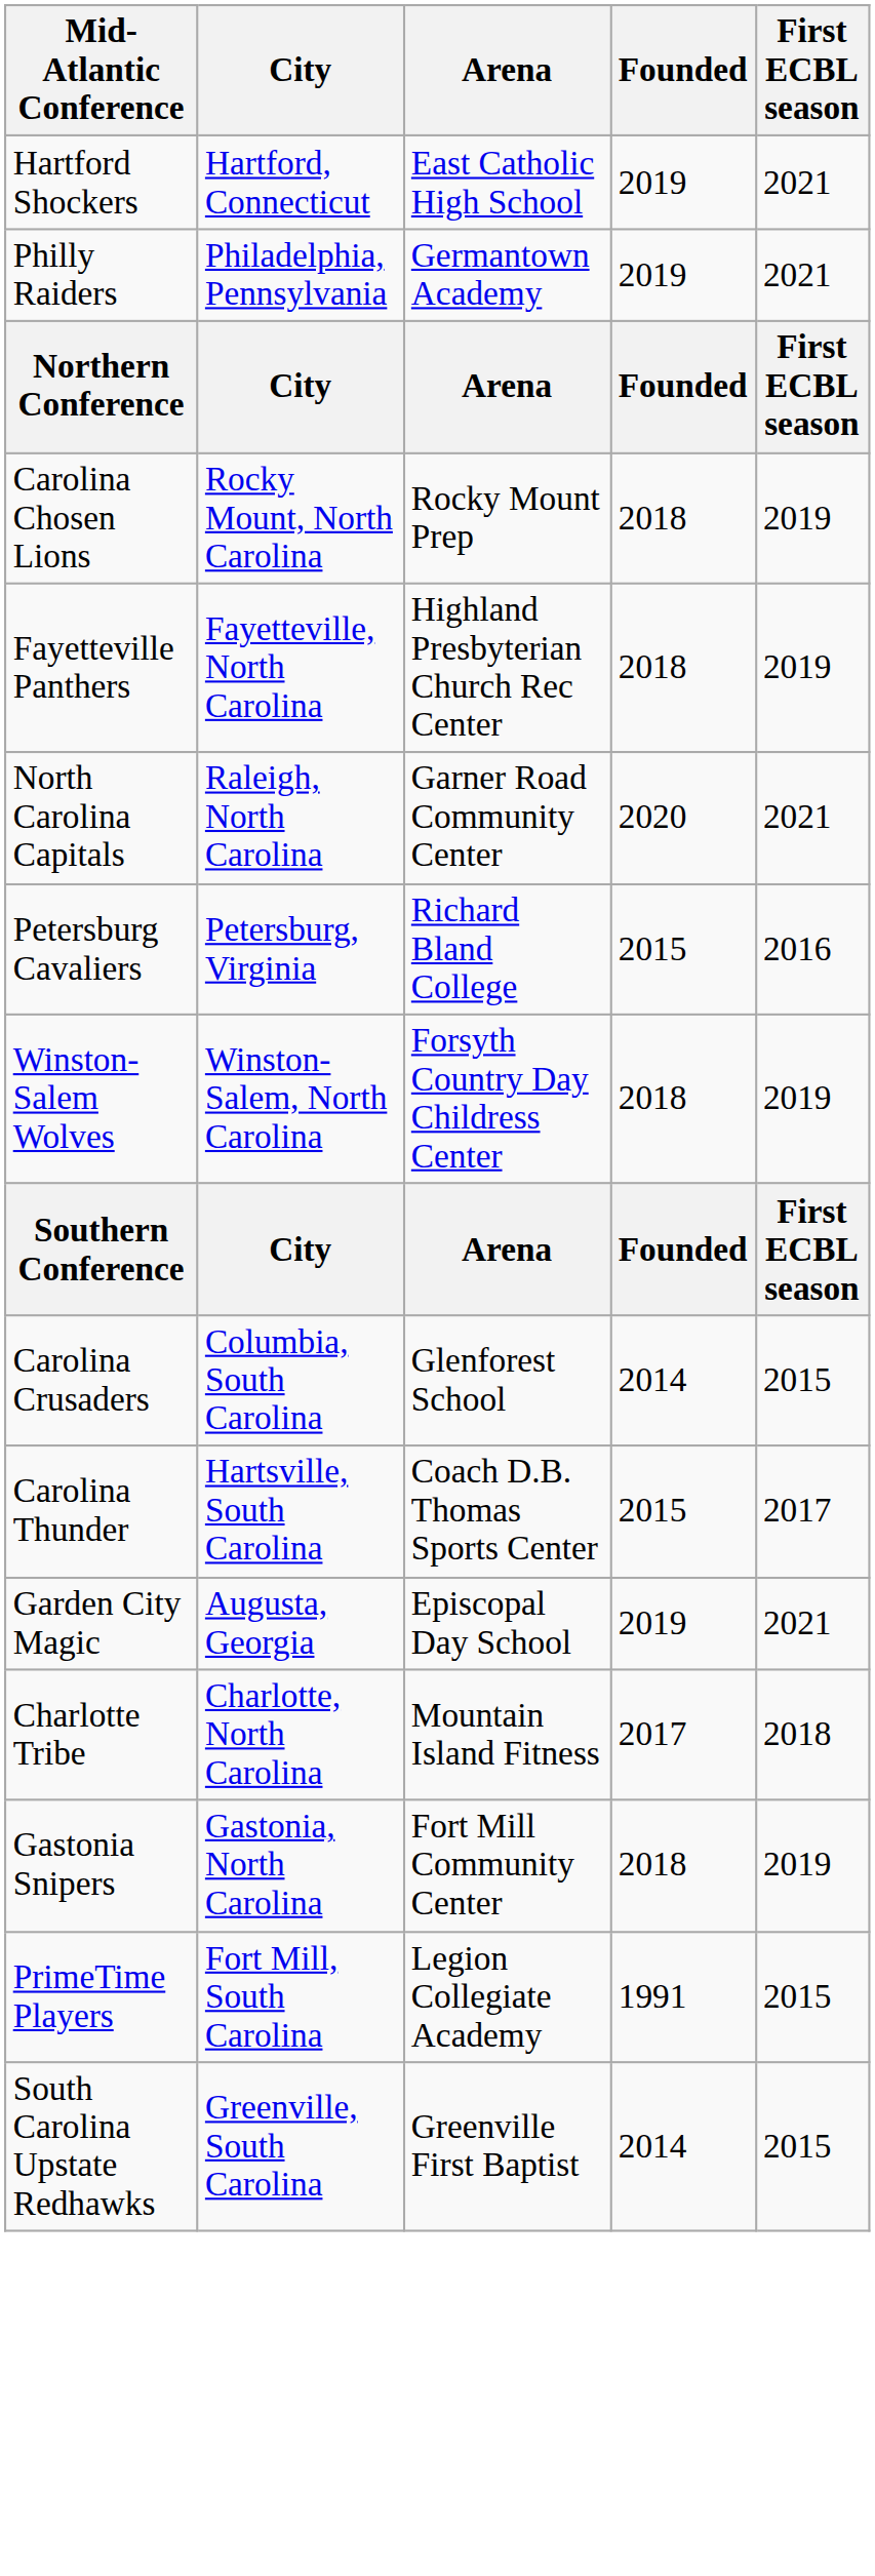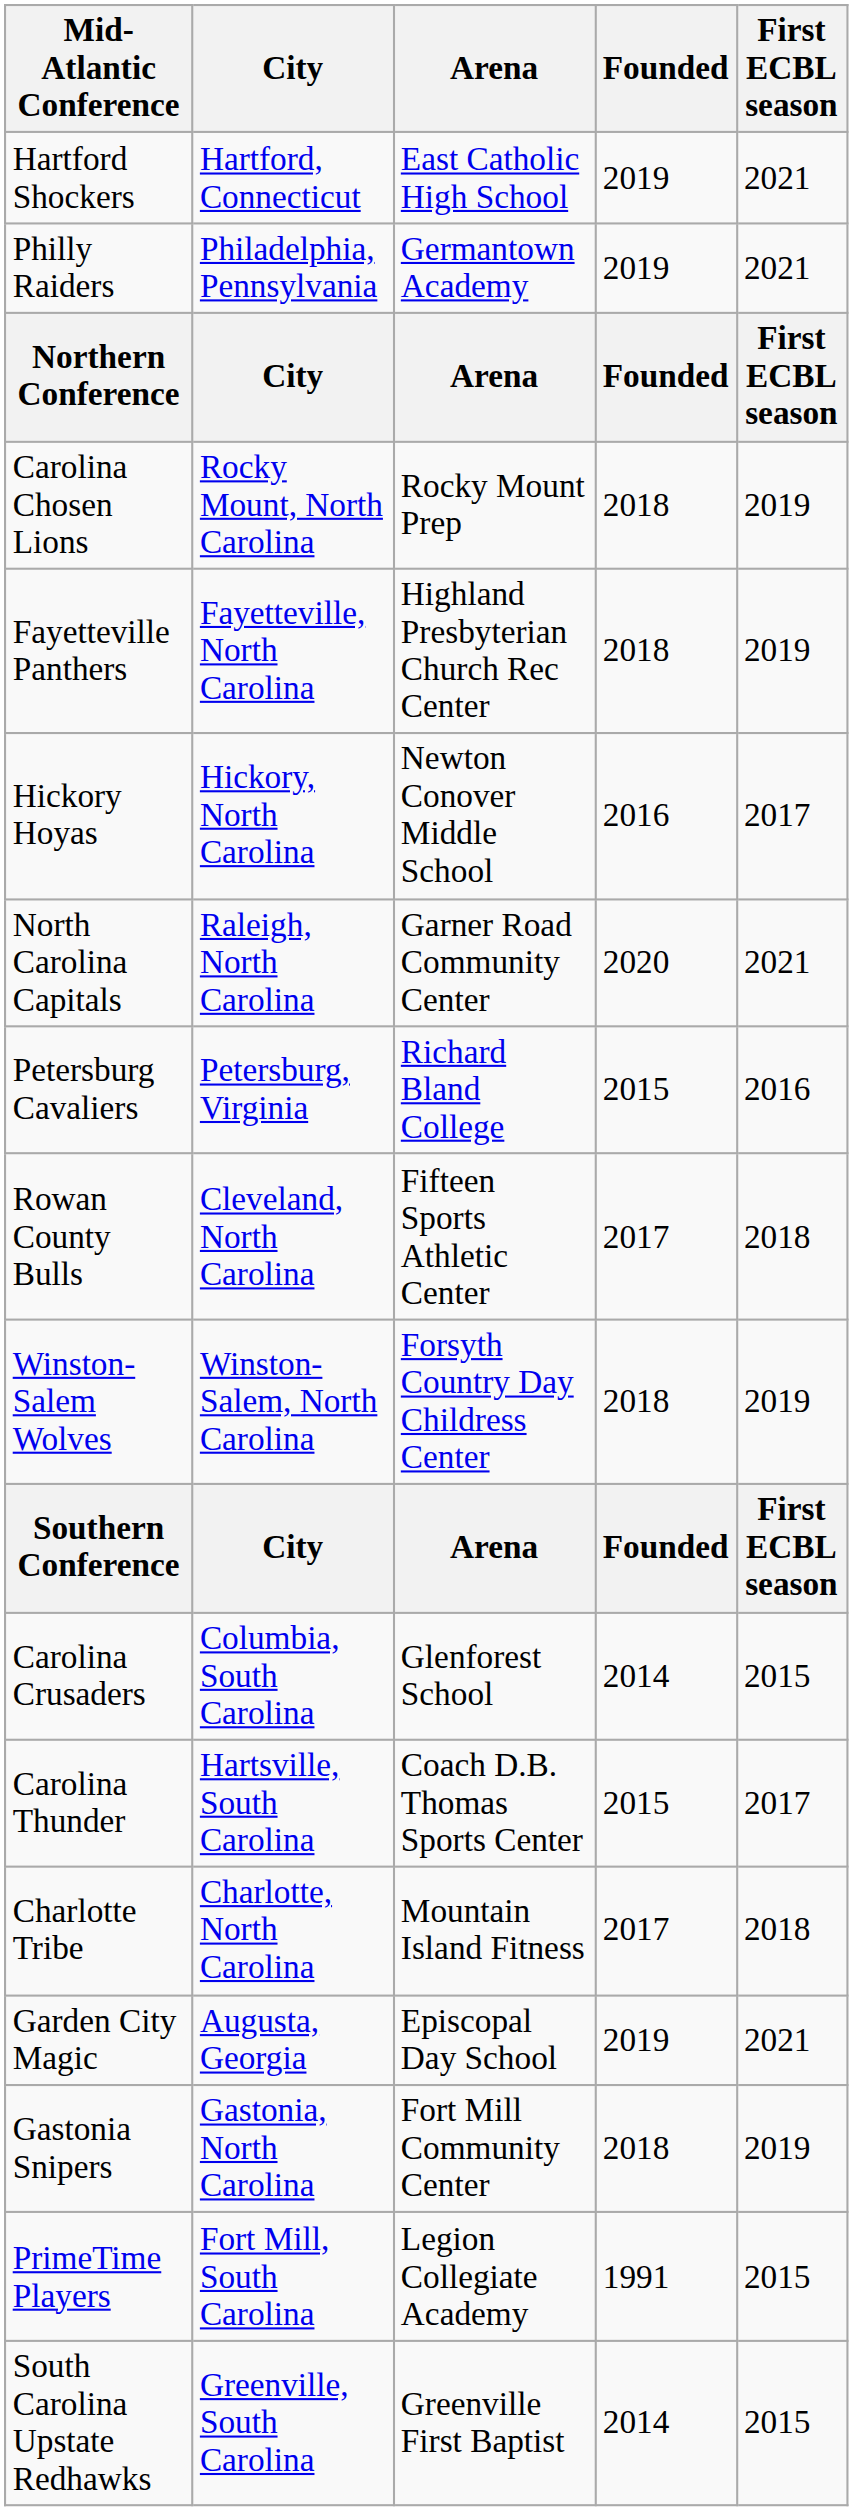 <table class="wikitable" style="width:65%; text-align:left">
 <tr>
 <th>Mid-Atlantic Conference</th>
 <th>City</th>
 <th>Arena</th>
 <th>Founded</th>
 <th>First ECBL<br>season</th>
 </tr>
 <tr>
 <td>Hartford Shockers</td>
 <td><a href='#'>Hartford, Connecticut</a></td>
 <td><a href='#'>East Catholic High School</a></td>
 <td>2019</td>
 <td>2021</td>
 </tr>
 <tr>
 <td>Philly Raiders</td>
 <td><a href='#'>Philadelphia, Pennsylvania</a></td>
 <td><a href='#'>Germantown Academy</a></td>
 <td>2019</td>
 <td>2021</td>
 </tr>
 <tr>
 <th>Northern Conference</th>
 <th>City</th>
 <th>Arena</th>
 <th>Founded</th>
 <th>First ECBL<br>season</th>
 </tr>
 <tr>
 <td>Carolina Chosen Lions</td>
 <td><a href='#'>Rocky Mount, North Carolina</a></td>
 <td>Rocky Mount Prep</td>
 <td>2018</td>
 <td>2019</td>
 </tr>
 <tr>
 <td>Fayetteville Panthers</td>
 <td><a href='#'>Fayetteville, North Carolina</a></td>
 <td>Highland Presbyterian Church Rec Center</td>
 <td>2018</td>
 <td>2019</td>
 </tr>
 <tr>
+<td>Hickory Hoyas</td>
+<td><a href='#'>Hickory, North Carolina</a></td>
+<td>Newton Conover Middle School</td>
+<td>2016</td>
+<td>2017</td>
+</tr>
+<tr>
 <td>North Carolina Capitals</td>
 <td><a href='#'>Raleigh, North Carolina</a></td>
 <td>Garner Road Community Center</td>
 <td>2020</td>
 <td>2021</td>
 </tr>
 <tr>
 <td>Petersburg Cavaliers</td>
 <td><a href='#'>Petersburg, Virginia</a></td>
 <td><a href='#'>Richard Bland College</a></td>
 <td>2015</td>
 <td>2016</td>
+</tr>
+<tr>
+<td>Rowan County Bulls</td>
+<td><a href='#'>Cleveland, North Carolina</a></td>
+<td>Fifteen Sports Athletic Center</td>
+<td>2017</td>
+<td>2018</td>
 </tr>
 <tr>
 <td><a href='#'>Winston-Salem Wolves</a></td>
 <td><a href='#'>Winston-Salem, North Carolina</a></td>
 <td><a href='#'>Forsyth Country Day Childress Center</a></td>
 <td>2018</td>
 <td>2019</td>
 </tr>
 <tr>
 <th>Southern Conference</th>
 <th>City</th>
 <th>Arena</th>
 <th>Founded</th>
 <th>First ECBL<br>season</th>
 </tr>
 <tr>
 <td>Carolina Crusaders</td>
 <td><a href='#'>Columbia, South Carolina</a></td>
 <td>Glenforest School</td>
 <td>2014</td>
 <td>2015</td>
 </tr>
 <tr>
 <td>Carolina Thunder</td>
 <td><a href='#'>Hartsville, South Carolina</a></td>
 <td>Coach D.B. Thomas Sports Center</td>
 <td>2015</td>
 <td>2017</td>
 </tr>
 <tr>
+<td>Charlotte Tribe</td>
+<td><a href='#'>Charlotte, North Carolina</a></td>
+<td>Mountain Island Fitness</td>
+<td>2017</td>
+<td>2018</td>
+</tr>
+<tr>
 <td>Garden City Magic</td>
 <td><a href='#'>Augusta, Georgia</a></td>
 <td>Episcopal Day School</td>
 <td>2019</td>
 <td>2021</td>
-</tr>
-<tr>
-<td>Charlotte Tribe</td>
-<td><a href='#'>Charlotte, North Carolina</a></td>
-<td>Mountain Island Fitness</td>
-<td>2017</td>
-<td>2018</td>
 </tr>
 <tr>
 <td>Gastonia Snipers</td>
 <td><a href='#'>Gastonia, North Carolina</a></td>
 <td>Fort Mill Community Center</td>
 <td>2018</td>
 <td>2019</td>
 </tr>
 <tr>
 <td><a href='#'>PrimeTime Players</a></td>
 <td><a href='#'>Fort Mill, South Carolina</a></td>
 <td>Legion Collegiate Academy</td>
 <td>1991</td>
 <td>2015</td>
 </tr>
 <tr>
 <td>South Carolina Upstate Redhawks</td>
 <td><a href='#'>Greenville, South Carolina</a></td>
 <td>Greenville First Baptist</td>
 <td>2014</td>
 <td>2015</td>
 </tr>
 </table>
